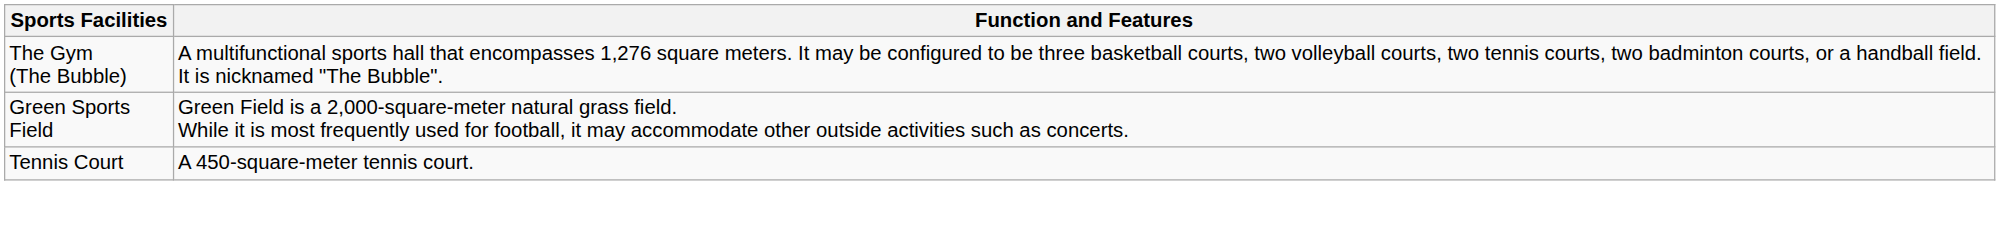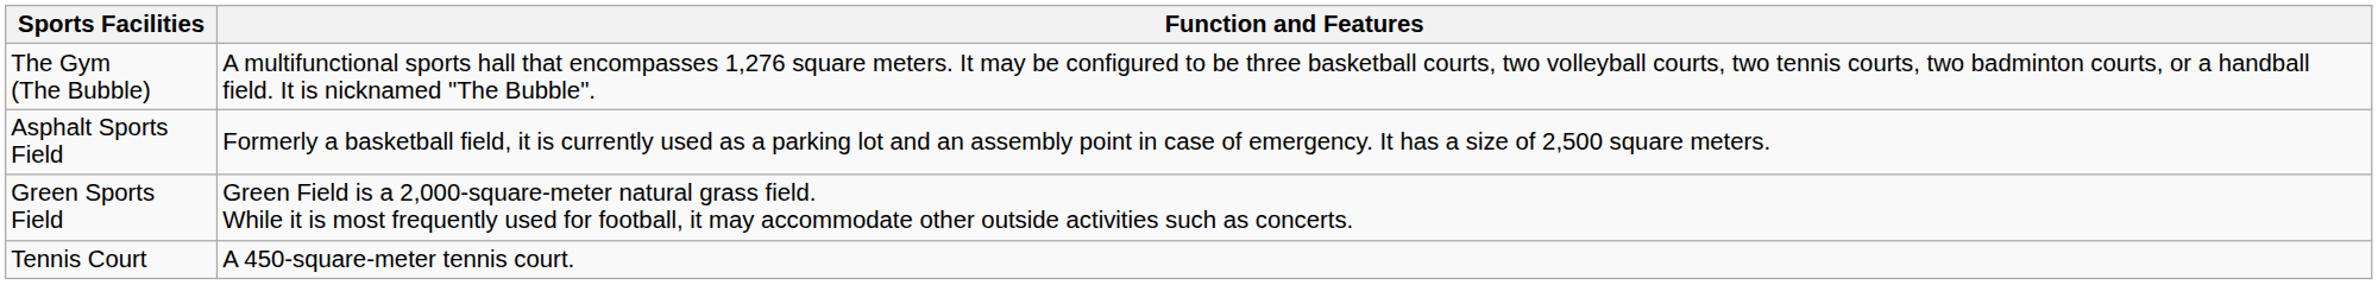 <table class="wikitable">
 <tr>
 <th><strong>Sports Facilities</strong></th>
 <th>Function and Features</th>
 </tr>
 <tr>
 <td>The Gym<br>(The Bubble)</td>
 <td>A multifunctional sports hall that encompasses 1,276 square meters. It may be configured to be three basketball courts, two volleyball courts, two tennis courts, two badminton courts, or a handball field. It is nicknamed "The Bubble".</td>
 </tr>
 <tr>
+<td>Asphalt Sports Field</td>
+<td>Formerly a basketball field, it is currently used as a parking lot and an assembly point in case of emergency. It has a size of 2,500 square meters.</td>
+</tr>
+<tr>
 <td>Green Sports Field</td>
 <td>Green Field is a 2,000-square-meter natural grass field.<br>While it is most frequently used for football, it may accommodate other outside activities such as concerts.</td>
 </tr>
 <tr>
 <td>Tennis Court</td>
 <td>A 450-square-meter tennis court.</td>
 </tr>
 </table>
